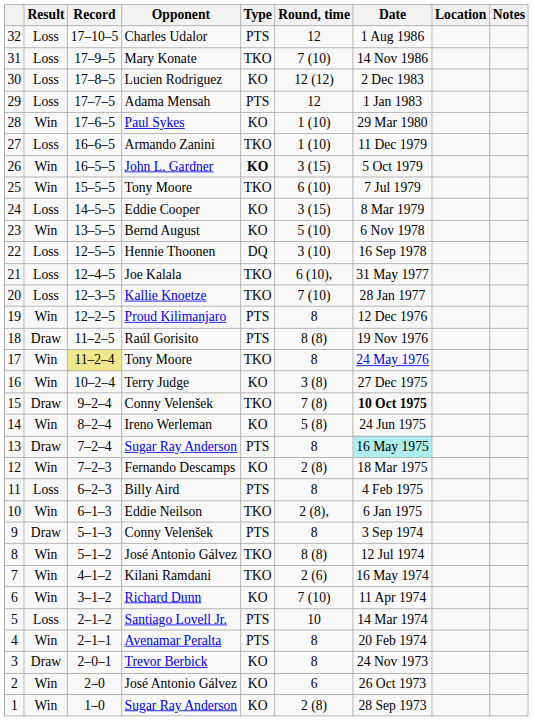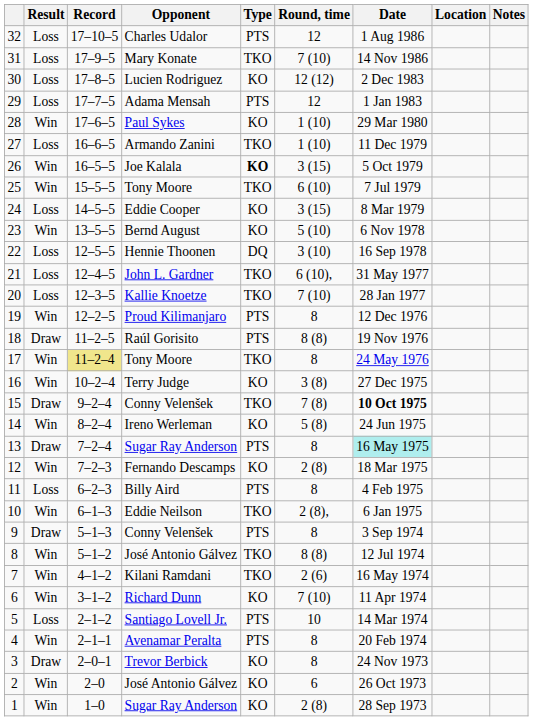 <table class="wikitable" style="text-align:center">
 <tr>
 <th></th>
 <th>Result</th>
 <th>Record</th>
 <th>Opponent</th>
 <th>Type</th>
 <th>Round, time</th>
 <th>Date</th>
 <th>Location</th>
 <th>Notes</th>
 </tr>
 <tr>
 <td>32</td>
 <td>Loss</td>
 <td>17–10–5</td>
 <td style="text-align:left;">Charles Udalor</td>
 <td>PTS</td>
 <td>12</td>
 <td>1 Aug 1986</td>
 <td style="text-align:left;"></td>
 <td style="text-align:left;"></td>
 </tr>
 <tr>
 <td>31</td>
 <td>Loss</td>
 <td>17–9–5</td>
 <td style="text-align:left;">Mary Konate</td>
 <td>TKO</td>
 <td>7 (10)</td>
 <td>14 Nov 1986</td>
 <td style="text-align:left;"></td>
 <td></td>
 </tr>
 <tr>
 <td>30</td>
 <td>Loss</td>
 <td>17–8–5</td>
 <td style="text-align:left;">Lucien Rodriguez</td>
 <td>KO</td>
 <td>12 (12)</td>
 <td>2 Dec 1983</td>
 <td style="text-align:left;"></td>
 <td style="text-align:left;"></td>
 </tr>
 <tr>
 <td>29</td>
 <td>Loss</td>
 <td>17–7–5</td>
 <td style="text-align:left;">Adama Mensah</td>
 <td>PTS</td>
 <td>12</td>
 <td>1 Jan 1983</td>
 <td style="text-align:left;"></td>
 <td style="text-align:left;"></td>
 </tr>
 <tr>
 <td>28</td>
 <td>Win</td>
 <td>17–6–5</td>
 <td style="text-align:left;"><a href='#'>Paul Sykes</a></td>
 <td>KO</td>
 <td>1 (10)</td>
 <td>29 Mar 1980</td>
 <td style="text-align:left;"></td>
 <td></td>
 </tr>
 <tr>
 <td>27</td>
 <td>Loss</td>
 <td>16–6–5</td>
 <td style="text-align:left;">Armando Zanini</td>
 <td>TKO</td>
 <td>1 (10)</td>
 <td>11 Dec 1979</td>
 <td style="text-align:left;"></td>
 <td></td>
 </tr>
 <tr>
 <td>26</td>
 <td>Win</td>
 <td>16–5–5</td>
-<td style="text-align:left;"><a href='#'>John L. Gardner</a></td>
+<td style="text-align:left;">Joe Kalala</td>
 <td><strong>KO</strong></td>
 <td>3 (15)</td>
 <td>5 Oct 1979</td>
 <td style="text-align:left;"></td>
 <td style="text-align:left;"></td>
 </tr>
 <tr>
 <td>25</td>
 <td>Win</td>
 <td>15–5–5</td>
 <td style="text-align:left;">Tony Moore</td>
 <td>TKO</td>
 <td>6 (10)</td>
 <td>7 Jul 1979</td>
 <td style="text-align:left;"></td>
 <td></td>
 </tr>
 <tr>
 <td>24</td>
 <td>Loss</td>
 <td>14–5–5</td>
 <td style="text-align:left;">Eddie Cooper</td>
 <td>KO</td>
 <td>3 (15)</td>
 <td>8 Mar 1979</td>
 <td style="text-align:left;"></td>
 <td style="text-align:left;"></td>
 </tr>
 <tr>
 <td>23</td>
 <td>Win</td>
 <td>13–5–5</td>
 <td style="text-align:left;">Bernd August</td>
 <td>KO</td>
 <td>5 (10)</td>
 <td>6 Nov 1978</td>
 <td style="text-align:left;"></td>
 <td></td>
 </tr>
 <tr>
 <td>22</td>
 <td>Loss</td>
 <td>12–5–5</td>
 <td style="text-align:left;">Hennie Thoonen</td>
 <td>DQ</td>
 <td>3 (10)</td>
 <td>16 Sep 1978</td>
 <td style="text-align:left;"></td>
 <td style="text-align:left;"></td>
 </tr>
 <tr>
 <td>21</td>
 <td>Loss</td>
 <td>12–4–5</td>
-<td style="text-align:left;">Joe Kalala</td>
+<td style="text-align:left;"><a href='#'>John L. Gardner</a></td>
 <td>TKO</td>
 <td>6 (10), </td>
 <td>31 May 1977</td>
 <td style="text-align:left;"></td>
 <td></td>
 </tr>
 <tr>
 <td>20</td>
 <td>Loss</td>
 <td>12–3–5</td>
 <td style="text-align:left;"><a href='#'>Kallie Knoetze</a></td>
 <td>TKO</td>
 <td>7 (10)</td>
 <td>28 Jan 1977</td>
 <td style="text-align:left;"></td>
 <td></td>
 </tr>
 <tr>
 <td>19</td>
 <td>Win</td>
 <td>12–2–5</td>
 <td style="text-align:left;"><a href='#'>Proud Kilimanjaro</a></td>
 <td>PTS</td>
 <td>8</td>
 <td>12 Dec 1976</td>
 <td style="text-align:left;"></td>
 <td></td>
 </tr>
 <tr>
 <td>18</td>
 <td>Draw</td>
 <td>11–2–5</td>
 <td style="text-align:left;">Raúl Gorisito</td>
 <td>PTS</td>
 <td>8 (8)</td>
 <td>19 Nov 1976</td>
 <td style="text-align:left;"></td>
 <td></td>
 </tr>
 <tr>
 <td>17</td>
 <td>Win</td>
 <td style="background: khaki;">11–2–4</td>
 <td style="text-align:left;">Tony Moore</td>
 <td>TKO</td>
 <td>8</td>
 <td><a href='#'>24 May 1976</a></td>
 <td style="text-align:left;"></td>
 <td></td>
 </tr>
 <tr>
 <td>16</td>
 <td>Win</td>
 <td>10–2–4</td>
 <td style="text-align:left;">Terry Judge</td>
 <td>KO</td>
 <td>3 (8)</td>
 <td>27 Dec 1975</td>
 <td style="text-align:left;"></td>
 <td></td>
 </tr>
 <tr>
 <td>15</td>
 <td>Draw</td>
 <td>9–2–4</td>
 <td style="text-align:left;">Conny Velenšek</td>
 <td>TKO</td>
 <td>7 (8)</td>
 <td><strong>10 Oct 1975</strong></td>
 <td style="text-align:left;"></td>
 <td></td>
 </tr>
 <tr>
 <td>14</td>
 <td>Win</td>
 <td>8–2–4</td>
 <td style="text-align:left;">Ireno Werleman</td>
 <td>KO</td>
 <td>5 (8)</td>
 <td>24 Jun 1975</td>
 <td style="text-align:left;"></td>
 <td></td>
 </tr>
 <tr>
 <td>13</td>
 <td>Draw</td>
 <td>7–2–4</td>
 <td style="text-align:left;"><a href='#'>Sugar Ray Anderson</a></td>
 <td>PTS</td>
 <td>8</td>
 <td style="background: paleturquoise;">16 May 1975</td>
 <td style="text-align:left;"></td>
 <td></td>
 </tr>
 <tr>
 <td>12</td>
 <td>Win</td>
 <td>7–2–3</td>
 <td style="text-align:left;">Fernando Descamps</td>
 <td>KO</td>
 <td>2 (8)</td>
 <td>18 Mar 1975</td>
 <td style="text-align:left;"></td>
 <td></td>
 </tr>
 <tr>
 <td>11</td>
 <td>Loss</td>
 <td>6–2–3</td>
 <td style="text-align:left;">Billy Aird</td>
 <td>PTS</td>
 <td>8</td>
 <td>4 Feb 1975</td>
 <td style="text-align:left;"></td>
 <td></td>
 </tr>
 <tr>
 <td>10</td>
 <td>Win</td>
 <td>6–1–3</td>
 <td style="text-align:left;">Eddie Neilson</td>
 <td>TKO</td>
 <td>2 (8), </td>
 <td>6 Jan 1975</td>
 <td style="text-align:left;"></td>
 <td></td>
 </tr>
 <tr>
 <td>9</td>
 <td>Draw</td>
 <td>5–1–3</td>
 <td style="text-align:left;">Conny Velenšek</td>
 <td>PTS</td>
 <td>8</td>
 <td>3 Sep 1974</td>
 <td style="text-align:left;"></td>
 <td></td>
 </tr>
 <tr>
 <td>8</td>
 <td>Win</td>
 <td>5–1–2</td>
 <td style="text-align:left;">José Antonio Gálvez</td>
 <td>TKO</td>
 <td>8 (8)</td>
 <td>12 Jul 1974</td>
 <td style="text-align:left;"></td>
 <td></td>
 </tr>
 <tr>
 <td>7</td>
 <td>Win</td>
 <td>4–1–2</td>
 <td style="text-align:left;">Kilani Ramdani</td>
 <td>TKO</td>
 <td>2 (6)</td>
 <td>16 May 1974</td>
 <td style="text-align:left;"></td>
 <td></td>
 </tr>
 <tr>
 <td>6</td>
 <td>Win</td>
 <td>3–1–2</td>
 <td style="text-align:left;"><a href='#'>Richard Dunn</a></td>
 <td>KO</td>
 <td>7 (10)</td>
 <td>11 Apr 1974</td>
 <td style="text-align:left;"></td>
 <td></td>
 </tr>
 <tr>
 <td>5</td>
 <td>Loss</td>
 <td>2–1–2</td>
 <td style="text-align:left;"><a href='#'>Santiago Lovell Jr.</a></td>
 <td>PTS</td>
 <td>10</td>
 <td>14 Mar 1974</td>
 <td style="text-align:left;"></td>
 <td></td>
 </tr>
 <tr>
 <td>4</td>
 <td>Win</td>
 <td>2–1–1</td>
 <td style="text-align:left;"><a href='#'>Avenamar Peralta</a></td>
 <td>PTS</td>
 <td>8</td>
 <td>20 Feb 1974</td>
 <td style="text-align:left;"></td>
 <td></td>
 </tr>
 <tr>
 <td>3</td>
 <td>Draw</td>
 <td>2–0–1</td>
 <td style="text-align:left;"><a href='#'>Trevor Berbick</a></td>
 <td>KO</td>
 <td>8</td>
 <td>24 Nov 1973</td>
 <td style="text-align:left;"></td>
 <td></td>
 </tr>
 <tr>
 <td>2</td>
 <td>Win</td>
 <td>2–0</td>
 <td style="text-align:left;">José Antonio Gálvez</td>
 <td>KO</td>
 <td>6</td>
 <td>26 Oct 1973</td>
 <td style="text-align:left;"></td>
 <td></td>
 </tr>
 <tr>
 <td>1</td>
 <td>Win</td>
 <td>1–0</td>
 <td style="text-align:left;"><a href='#'>Sugar Ray Anderson</a></td>
 <td>KO</td>
 <td>2 (8)</td>
 <td>28 Sep 1973</td>
 <td style="text-align:left;"></td>
 <td></td>
 </tr>
 </table>
